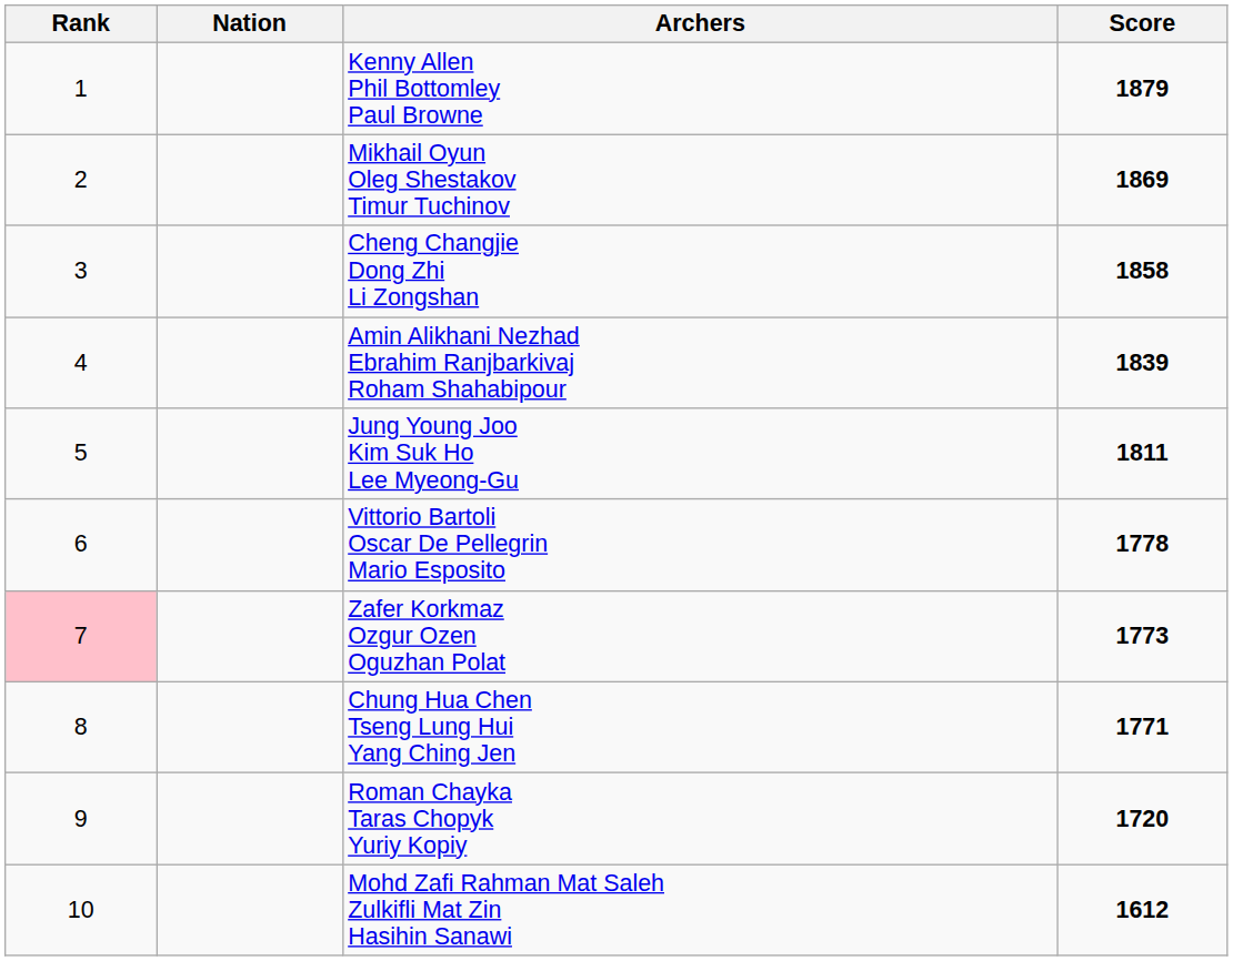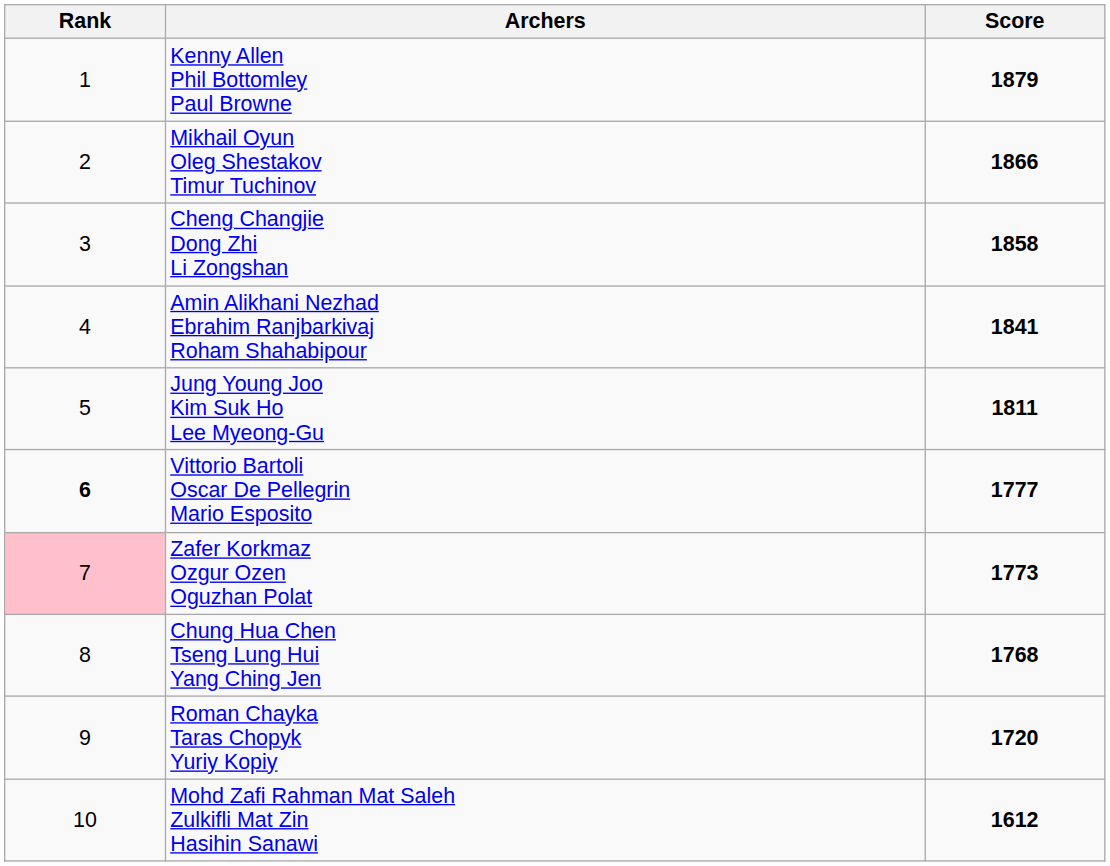 <table class="wikitable sortable" style="text-align:center" width=65%>
 <tr>
 <th>Rank</th>
-<th>Nation</th>
 <th>Archers</th>
 <th>Score</th>
 </tr>
 <tr>
 <td>1</td>
-<td align=left></td>
 <td align=left><a href='#'>Kenny Allen</a><br><a href='#'>Phil Bottomley</a><br><a href='#'>Paul Browne</a></td>
 <td><strong>1879</strong></td>
 </tr>
 <tr>
 <td>2</td>
-<td align=left></td>
 <td align=left><a href='#'>Mikhail Oyun</a><br><a href='#'>Oleg Shestakov</a><br><a href='#'>Timur Tuchinov</a></td>
-<td><strong>1869</strong></td>
+<td><strong>1866</strong></td>
 </tr>
 <tr>
 <td>3</td>
-<td align=left></td>
 <td align=left><a href='#'>Cheng Changjie</a><br><a href='#'>Dong Zhi</a><br><a href='#'>Li Zongshan</a></td>
 <td><strong>1858</strong></td>
 </tr>
 <tr>
 <td>4</td>
-<td align=left></td>
 <td align=left><a href='#'>Amin Alikhani Nezhad</a><br><a href='#'>Ebrahim Ranjbarkivaj</a><br><a href='#'>Roham Shahabipour</a></td>
-<td><strong>1839</strong></td>
+<td><strong>1841</strong></td>
 </tr>
 <tr>
 <td>5</td>
-<td align=left></td>
 <td align=left><a href='#'>Jung Young Joo</a><br><a href='#'>Kim Suk Ho</a><br><a href='#'>Lee Myeong-Gu</a></td>
 <td><strong>1811</strong></td>
 </tr>
 <tr>
-<td>6</td>
-<td align=left></td>
+<td><strong>6</strong></td>
 <td align=left><a href='#'>Vittorio Bartoli</a><br><a href='#'>Oscar De Pellegrin</a><br><a href='#'>Mario Esposito</a></td>
-<td><strong>1778</strong></td>
+<td><strong>1777</strong></td>
 </tr>
 <tr>
 <td style="background: pink;">7</td>
-<td align=left></td>
 <td align=left><a href='#'>Zafer Korkmaz</a><br><a href='#'>Ozgur Ozen</a><br><a href='#'>Oguzhan Polat</a></td>
 <td><strong>1773</strong></td>
 </tr>
 <tr>
 <td>8</td>
-<td align=left></td>
 <td align=left><a href='#'>Chung Hua Chen</a><br><a href='#'>Tseng Lung Hui</a><br><a href='#'>Yang Ching Jen</a></td>
-<td><strong>1771</strong></td>
+<td><strong>1768</strong></td>
 </tr>
 <tr>
 <td>9</td>
-<td align=left></td>
 <td align=left><a href='#'>Roman Chayka</a><br><a href='#'>Taras Chopyk</a><br><a href='#'>Yuriy Kopiy</a></td>
 <td><strong>1720</strong></td>
 </tr>
 <tr>
 <td>10</td>
-<td align=left></td>
 <td align=left><a href='#'>Mohd Zafi Rahman Mat Saleh</a><br><a href='#'>Zulkifli Mat Zin</a><br><a href='#'>Hasihin Sanawi</a></td>
 <td><strong>1612</strong></td>
 </tr>
 </table>
